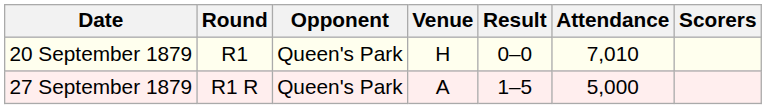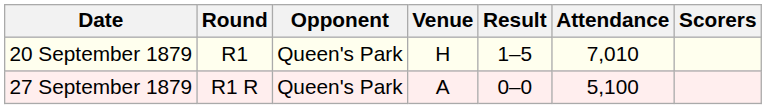 <table class="wikitable sortable" style="font-size:100%; text-align:center">
 <tr>
 <th>Date</th>
 <th>Round</th>
 <th>Opponent</th>
 <th>Venue</th>
 <th>Result</th>
 <th>Attendance</th>
 <th>Scorers</th>
 </tr>
 <tr bgcolor = "#FFFFEE">
 <td>20 September 1879</td>
 <td>R1</td>
 <td>Queen's Park</td>
 <td>H</td>
-<td>0–0</td>
+<td>1–5</td>
 <td>7,010</td>
 <td></td>
 </tr>
 <tr bgcolor = "#FFEEEE">
 <td>27 September 1879</td>
 <td>R1 R</td>
 <td>Queen's Park</td>
 <td>A</td>
-<td>1–5</td>
-<td>5,000</td>
+<td>0–0</td>
+<td>5,100</td>
 <td></td>
 </tr>
 </table>
